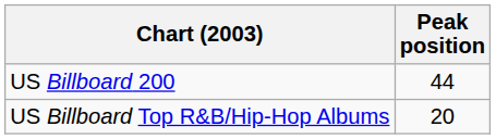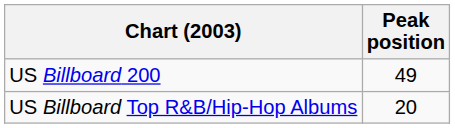 <table class="wikitable">
 <tr>
 <th style="text-align:center;">Chart (2003)</th>
 <th style="text-align:center;">Peak<br>position</th>
 </tr>
 <tr>
 <td align="left">US <a href='#'><em>Billboard</em> 200</a></td>
-<td style="text-align:center;">44</td>
+<td style="text-align:center;">49</td>
 </tr>
 <tr>
 <td align="left">US <em>Billboard</em> <a href='#'>Top R&B/Hip-Hop Albums</a></td>
 <td style="text-align:center;">20</td>
 </tr>
 </table>
